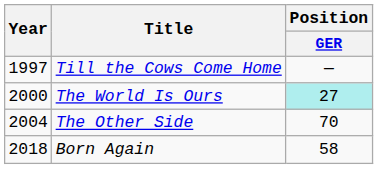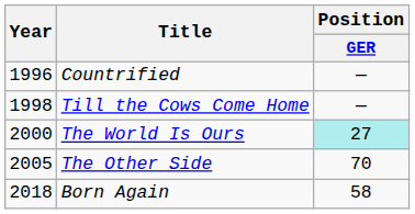 <table class="wikitable">
 <tr>
 <th rowspan="2">Year</th>
 <th rowspan="2">Title</th>
 <th colspan="1">Position</th>
 </tr>
 <tr>
 <th style="width:3em;font-size:90%;"><a href='#'>GER</a><br></th>
 </tr>
 <tr>
-<td>1997</td>
+<td>1996</td>
+<td><em>Countrified</em></td>
+<td align="center">—</td>
+</tr>
+<tr>
+<td>1998</td>
 <td><em><a href='#'>Till the Cows Come Home</a></em></td>
 <td align="center">—</td>
 </tr>
 <tr>
 <td>2000</td>
 <td><em><a href='#'>The World Is Ours</a></em></td>
 <td align="center" style="background: paleturquoise;">27</td>
 </tr>
 <tr>
-<td>2004</td>
+<td>2005</td>
 <td><em><a href='#'>The Other Side</a></em></td>
 <td align="center">70</td>
 </tr>
 <tr>
 <td>2018</td>
 <td><em>Born Again</em></td>
 <td align="center">58</td>
 </tr>
 </table>
